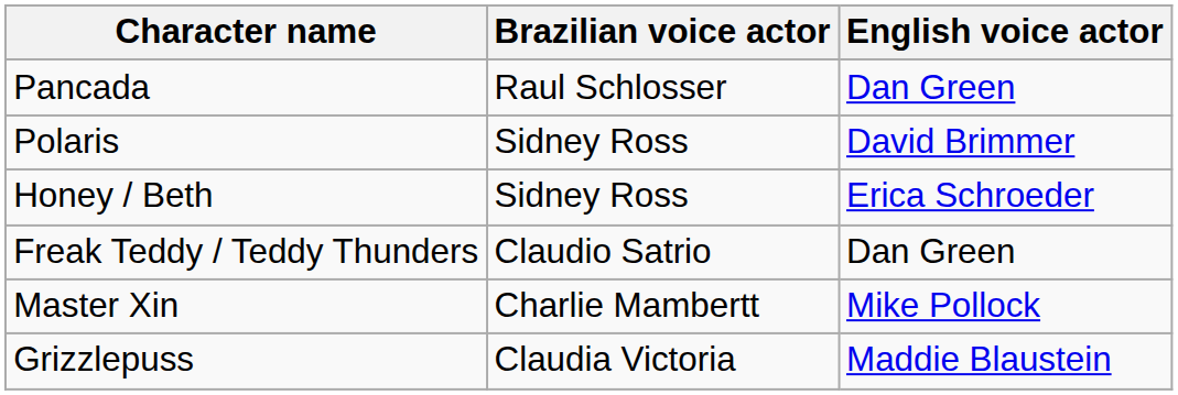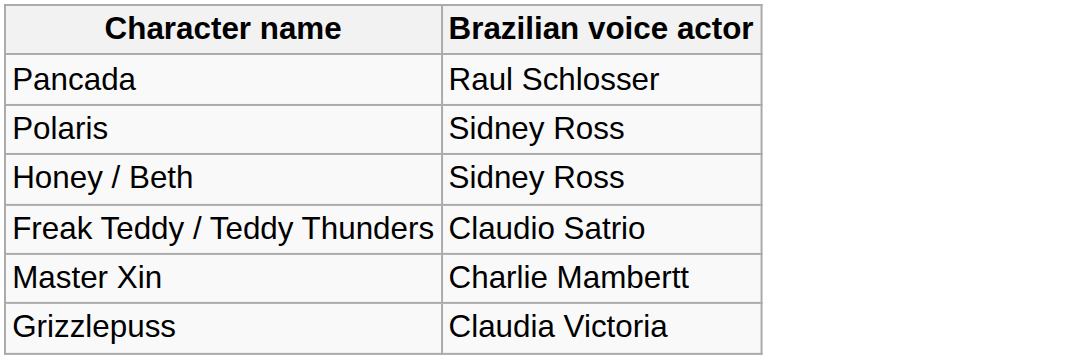 <table class="wikitable">
 <tr>
 <th>Character name</th>
 <th>Brazilian voice actor</th>
-<th>English voice actor</th>
 </tr>
 <tr>
 <td>Pancada</td>
 <td>Raul Schlosser</td>
-<td><a href='#'>Dan Green</a></td>
 </tr>
 <tr>
 <td>Polaris</td>
 <td>Sidney Ross</td>
-<td><a href='#'>David Brimmer</a></td>
 </tr>
 <tr>
 <td>Honey / Beth</td>
 <td>Sidney Ross</td>
-<td><a href='#'>Erica Schroeder</a></td>
 </tr>
 <tr>
 <td>Freak Teddy / Teddy Thunders</td>
 <td>Claudio Satrio</td>
-<td>Dan Green</td>
 </tr>
 <tr>
 <td>Master Xin</td>
 <td>Charlie Mambertt</td>
-<td><a href='#'>Mike Pollock</a></td>
 </tr>
 <tr>
 <td>Grizzlepuss</td>
 <td>Claudia Victoria</td>
-<td><a href='#'>Maddie Blaustein</a></td>
 </tr>
 </table>
